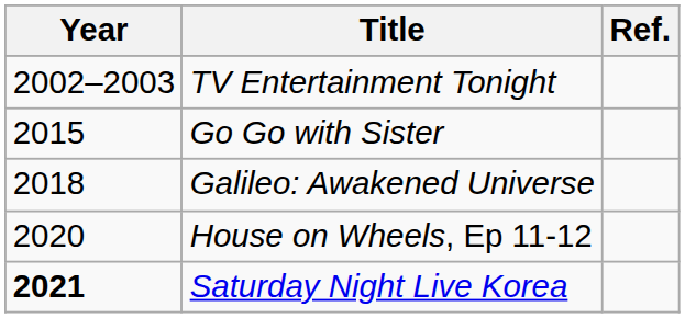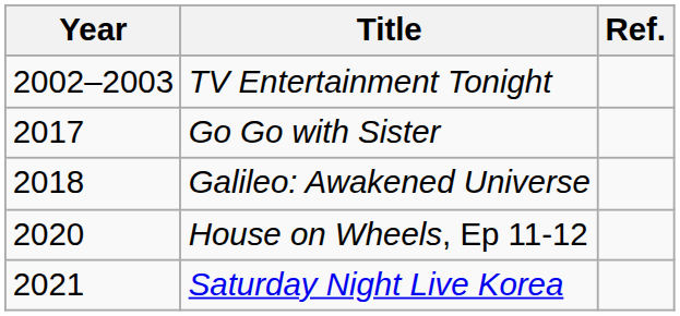 <table class="wikitable sortable">
 <tr>
 <th>Year</th>
 <th>Title</th>
 <th>Ref.</th>
 </tr>
 <tr>
 <td>2002–2003</td>
 <td><em>TV Entertainment Tonight</em></td>
 <td></td>
 </tr>
 <tr>
-<td>2015</td>
+<td>2017</td>
 <td><em>Go Go with Sister</em></td>
 <td></td>
 </tr>
 <tr>
 <td>2018</td>
 <td><em>Galileo: Awakened Universe</em></td>
 <td></td>
 </tr>
 <tr>
 <td>2020</td>
 <td><em>House on Wheels</em>, Ep 11-12</td>
 <td></td>
 </tr>
 <tr>
-<td><strong>2021</strong></td>
+<td>2021</td>
 <td><em><a href='#'>Saturday Night Live Korea</a></em></td>
 <td></td>
 </tr>
 </table>
